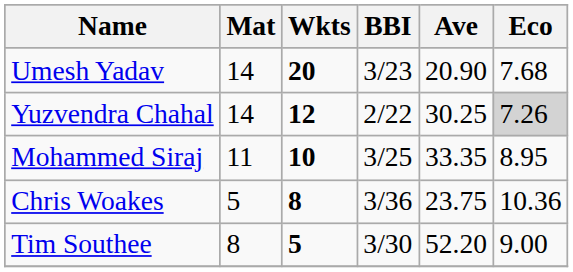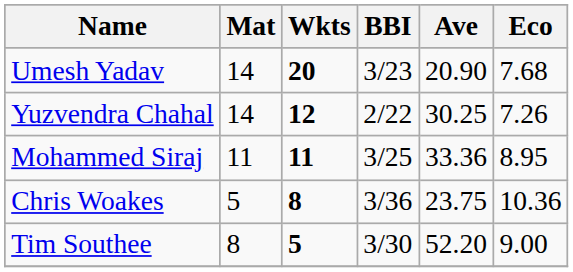 <table class="wikitable">
 <tr>
 <th>Name</th>
 <th>Mat</th>
 <th>Wkts</th>
 <th>BBI</th>
 <th>Ave</th>
 <th>Eco</th>
 </tr>
 <tr>
 <td style="text-align:left"><a href='#'>Umesh Yadav</a></td>
 <td>14</td>
 <td><strong>20</strong></td>
 <td>3/23</td>
 <td>20.90</td>
 <td>7.68</td>
 </tr>
 <tr>
 <td style="text-align:left"><a href='#'>Yuzvendra Chahal</a></td>
 <td>14</td>
 <td><strong>12</strong></td>
 <td>2/22</td>
 <td>30.25</td>
-<td style="background: lightgrey;">7.26</td>
+<td>7.26</td>
 </tr>
 <tr>
 <td style="text-align:left"><a href='#'>Mohammed Siraj</a></td>
 <td>11</td>
-<td><strong>10</strong></td>
+<td><strong>11</strong></td>
 <td>3/25</td>
-<td>33.35</td>
+<td>33.36</td>
 <td>8.95</td>
 </tr>
 <tr>
 <td style="text-align:left"><a href='#'>Chris Woakes</a></td>
 <td>5</td>
 <td><strong>8</strong></td>
 <td>3/36</td>
 <td>23.75</td>
 <td>10.36</td>
 </tr>
 <tr>
 <td style="text-align:left"><a href='#'>Tim Southee</a></td>
 <td>8</td>
 <td><strong>5</strong></td>
 <td>3/30</td>
 <td>52.20</td>
 <td>9.00</td>
 </tr>
 <tr>
 </tr>
 </table>
